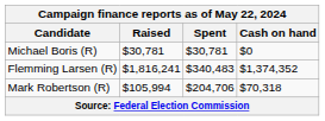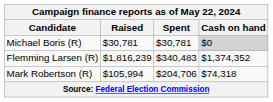 <table class="wikitable sortable">
 <tr>
 <th colspan=4>Campaign finance reports as of May 22, 2024</th>
 </tr>
 <tr style="text-align:center;">
 <th>Candidate</th>
 <th>Raised</th>
 <th>Spent</th>
 <th>Cash on hand</th>
 </tr>
 <tr>
 <td>Michael Boris (R)</td>
 <td>$30,781</td>
 <td>$30,781</td>
-<td>$0</td>
+<td style="background: lightgrey;">$0</td>
 </tr>
 <tr>
 <td>Flemming Larsen (R)</td>
-<td>$1,816,241</td>
+<td>$1,816,239</td>
 <td>$340,483</td>
 <td>$1,374,352</td>
 </tr>
 <tr>
 <td>Mark Robertson (R)</td>
 <td>$105,994</td>
 <td>$204,706</td>
-<td>$70,318</td>
+<td>$74,318</td>
 </tr>
 <tr>
 <th colspan="4"><small>Source: <a href='#'>Federal Election Commission</a></small></th>
 </tr>
 </table>
